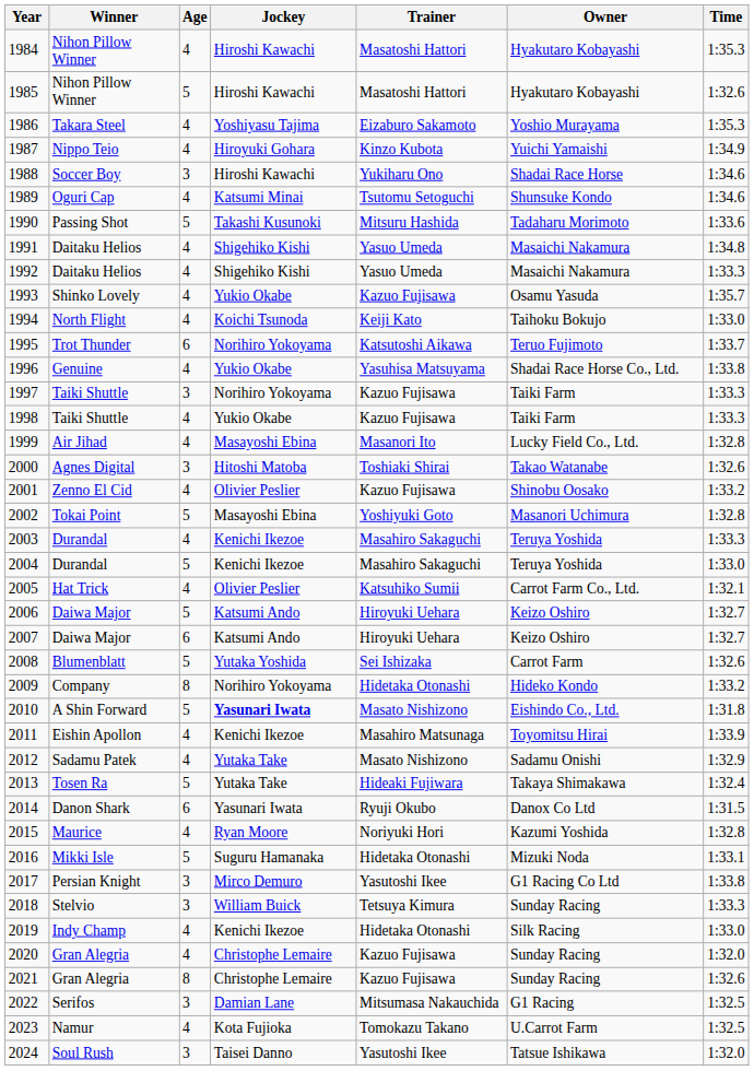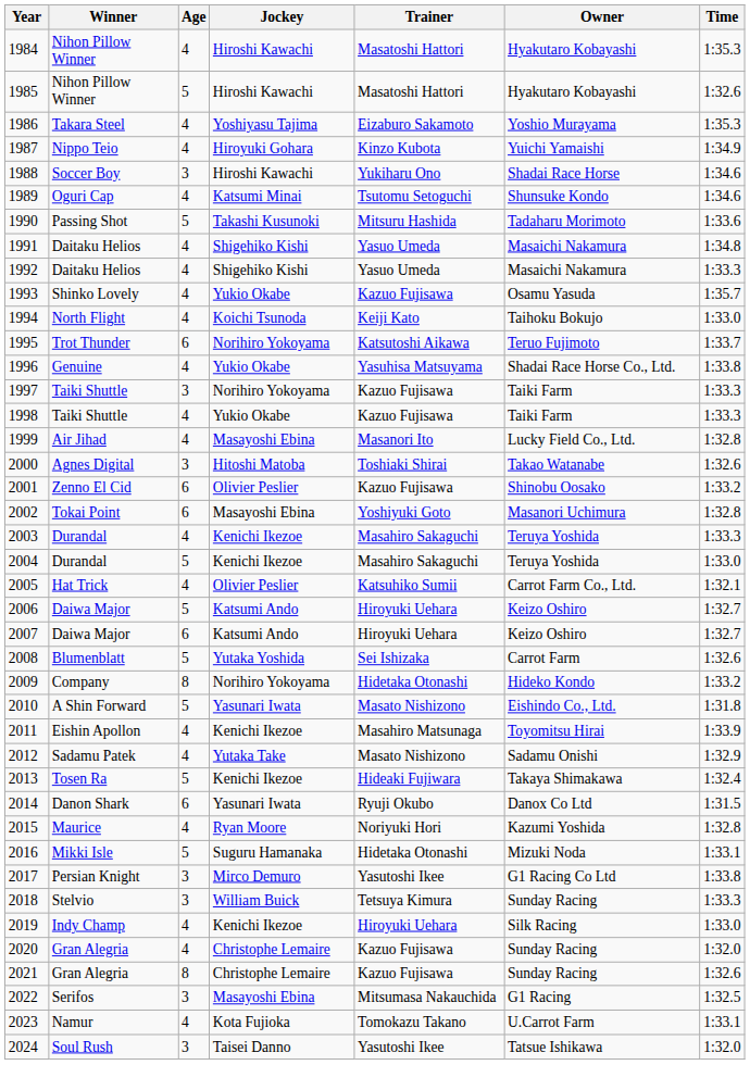 <table class="wikitable sortable" style="font-size:90%">
 <tr>
 <th width="36px">Year<br></th>
 <th width="120px">Winner<br></th>
 <th>Age<br></th>
 <th width="135px">Jockey<br></th>
 <th width="140px">Trainer<br></th>
 <th width="185px">Owner<br></th>
 <th>Time<br></th>
 </tr>
 <tr>
 <td>1984</td>
 <td><a href='#'>Nihon Pillow Winner</a></td>
 <td>4</td>
 <td><a href='#'>Hiroshi Kawachi</a></td>
 <td><a href='#'>Masatoshi Hattori</a></td>
 <td><a href='#'>Hyakutaro Kobayashi</a></td>
 <td>1:35.3</td>
 </tr>
 <tr>
 <td>1985</td>
 <td>Nihon Pillow Winner</td>
 <td>5</td>
 <td>Hiroshi Kawachi</td>
 <td>Masatoshi Hattori</td>
 <td>Hyakutaro Kobayashi</td>
 <td>1:32.6</td>
 </tr>
 <tr>
 <td>1986</td>
 <td><a href='#'>Takara Steel</a></td>
 <td>4</td>
 <td><a href='#'>Yoshiyasu Tajima</a></td>
 <td><a href='#'>Eizaburo Sakamoto</a></td>
 <td><a href='#'>Yoshio Murayama</a></td>
 <td>1:35.3</td>
 </tr>
 <tr>
 <td>1987</td>
 <td><a href='#'>Nippo Teio</a></td>
 <td>4</td>
 <td><a href='#'>Hiroyuki Gohara</a></td>
 <td><a href='#'>Kinzo Kubota</a></td>
 <td><a href='#'>Yuichi Yamaishi</a></td>
 <td>1:34.9</td>
 </tr>
 <tr>
 <td>1988</td>
 <td><a href='#'>Soccer Boy</a></td>
 <td>3</td>
 <td>Hiroshi Kawachi</td>
 <td><a href='#'>Yukiharu Ono</a></td>
 <td><a href='#'>Shadai Race Horse</a></td>
 <td>1:34.6</td>
 </tr>
 <tr>
 <td>1989</td>
 <td><a href='#'>Oguri Cap</a></td>
 <td>4</td>
 <td><a href='#'>Katsumi Minai</a></td>
 <td><a href='#'>Tsutomu Setoguchi</a></td>
 <td><a href='#'>Shunsuke Kondo</a></td>
 <td>1:34.6</td>
 </tr>
 <tr>
 <td>1990</td>
 <td>Passing Shot</td>
 <td>5</td>
 <td><a href='#'>Takashi Kusunoki</a></td>
 <td><a href='#'>Mitsuru Hashida</a></td>
 <td><a href='#'>Tadaharu Morimoto</a></td>
 <td>1:33.6</td>
 </tr>
 <tr>
 <td>1991</td>
 <td>Daitaku Helios</td>
 <td>4</td>
 <td><a href='#'>Shigehiko Kishi</a></td>
 <td><a href='#'>Yasuo Umeda</a></td>
 <td><a href='#'>Masaichi Nakamura</a></td>
 <td>1:34.8</td>
 </tr>
 <tr>
 <td>1992</td>
 <td>Daitaku Helios</td>
 <td>4</td>
 <td>Shigehiko Kishi</td>
 <td>Yasuo Umeda</td>
 <td>Masaichi Nakamura</td>
 <td>1:33.3</td>
 </tr>
 <tr>
 <td>1993</td>
 <td>Shinko Lovely</td>
 <td>4</td>
 <td><a href='#'>Yukio Okabe</a></td>
 <td><a href='#'>Kazuo Fujisawa</a></td>
 <td>Osamu Yasuda</td>
 <td>1:35.7</td>
 </tr>
 <tr>
 <td>1994</td>
 <td><a href='#'>North Flight</a></td>
 <td>4</td>
 <td><a href='#'>Koichi Tsunoda</a></td>
 <td><a href='#'>Keiji Kato</a></td>
 <td>Taihoku Bokujo</td>
 <td>1:33.0</td>
 </tr>
 <tr>
 <td>1995</td>
 <td><a href='#'>Trot Thunder</a></td>
 <td>6</td>
 <td><a href='#'>Norihiro Yokoyama</a></td>
 <td><a href='#'>Katsutoshi Aikawa</a></td>
 <td><a href='#'>Teruo Fujimoto</a></td>
 <td>1:33.7</td>
 </tr>
 <tr>
 <td>1996</td>
 <td><a href='#'>Genuine</a></td>
 <td>4</td>
 <td><a href='#'>Yukio Okabe</a></td>
 <td><a href='#'>Yasuhisa Matsuyama</a></td>
 <td>Shadai Race Horse Co., Ltd.</td>
 <td>1:33.8</td>
 </tr>
 <tr>
 <td>1997</td>
 <td><a href='#'>Taiki Shuttle</a></td>
 <td>3</td>
 <td>Norihiro Yokoyama</td>
 <td>Kazuo Fujisawa</td>
 <td>Taiki Farm</td>
 <td>1:33.3</td>
 </tr>
 <tr>
 <td>1998</td>
 <td>Taiki Shuttle</td>
 <td>4</td>
 <td>Yukio Okabe</td>
 <td>Kazuo Fujisawa</td>
 <td>Taiki Farm</td>
 <td>1:33.3</td>
 </tr>
 <tr>
 <td>1999</td>
 <td><a href='#'>Air Jihad</a></td>
 <td>4</td>
 <td><a href='#'>Masayoshi Ebina</a></td>
 <td><a href='#'>Masanori Ito</a></td>
 <td>Lucky Field Co., Ltd.</td>
 <td>1:32.8</td>
 </tr>
 <tr>
 <td>2000</td>
 <td><a href='#'>Agnes Digital</a></td>
 <td>3</td>
 <td><a href='#'>Hitoshi Matoba</a></td>
 <td><a href='#'>Toshiaki Shirai</a></td>
 <td><a href='#'>Takao Watanabe</a></td>
 <td>1:32.6</td>
 </tr>
 <tr>
 <td>2001</td>
 <td><a href='#'>Zenno El Cid</a></td>
-<td>4</td>
+<td>6</td>
 <td><a href='#'>Olivier Peslier</a></td>
 <td>Kazuo Fujisawa</td>
 <td><a href='#'>Shinobu Oosako</a></td>
 <td>1:33.2</td>
 </tr>
 <tr>
 <td>2002</td>
 <td><a href='#'>Tokai Point</a></td>
-<td>5</td>
+<td>6</td>
 <td>Masayoshi Ebina</td>
 <td><a href='#'>Yoshiyuki Goto</a></td>
 <td><a href='#'>Masanori Uchimura</a></td>
 <td>1:32.8</td>
 </tr>
 <tr>
 <td>2003</td>
 <td><a href='#'>Durandal</a></td>
 <td>4</td>
 <td><a href='#'>Kenichi Ikezoe</a></td>
 <td><a href='#'>Masahiro Sakaguchi</a></td>
 <td><a href='#'>Teruya Yoshida</a></td>
 <td>1:33.3</td>
 </tr>
 <tr>
 <td>2004</td>
 <td>Durandal</td>
 <td>5</td>
 <td>Kenichi Ikezoe</td>
 <td>Masahiro Sakaguchi</td>
 <td>Teruya Yoshida</td>
 <td>1:33.0</td>
 </tr>
 <tr>
 <td>2005</td>
 <td><a href='#'>Hat Trick</a></td>
 <td>4</td>
 <td><a href='#'>Olivier Peslier</a></td>
 <td><a href='#'>Katsuhiko Sumii</a></td>
 <td>Carrot Farm Co., Ltd.</td>
 <td>1:32.1</td>
 </tr>
 <tr>
 <td>2006</td>
 <td><a href='#'>Daiwa Major</a></td>
 <td>5</td>
 <td><a href='#'>Katsumi Ando</a></td>
 <td><a href='#'>Hiroyuki Uehara</a></td>
 <td><a href='#'>Keizo Oshiro</a></td>
 <td>1:32.7</td>
 </tr>
 <tr>
 <td>2007</td>
 <td>Daiwa Major</td>
 <td>6</td>
 <td>Katsumi Ando</td>
 <td>Hiroyuki Uehara</td>
 <td>Keizo Oshiro</td>
 <td>1:32.7</td>
 </tr>
 <tr>
 <td>2008</td>
 <td><a href='#'>Blumenblatt</a></td>
 <td>5</td>
 <td><a href='#'>Yutaka Yoshida</a></td>
 <td><a href='#'>Sei Ishizaka</a></td>
 <td>Carrot Farm</td>
 <td>1:32.6</td>
 </tr>
 <tr>
 <td>2009</td>
 <td>Company</td>
 <td>8</td>
 <td>Norihiro Yokoyama</td>
 <td><a href='#'>Hidetaka Otonashi</a></td>
 <td><a href='#'>Hideko Kondo</a></td>
 <td>1:33.2</td>
 </tr>
 <tr>
 <td>2010</td>
 <td>A Shin Forward</td>
 <td>5</td>
-<td><strong><a href='#'>Yasunari Iwata</a></strong></td>
+<td><a href='#'>Yasunari Iwata</a></td>
 <td><a href='#'>Masato Nishizono</a></td>
 <td><a href='#'>Eishindo Co., Ltd.</a></td>
 <td>1:31.8</td>
 </tr>
 <tr>
 <td>2011</td>
 <td>Eishin Apollon</td>
 <td>4</td>
 <td>Kenichi Ikezoe</td>
 <td>Masahiro Matsunaga</td>
 <td><a href='#'>Toyomitsu Hirai</a></td>
 <td>1:33.9</td>
 </tr>
 <tr>
 <td>2012</td>
 <td>Sadamu Patek</td>
 <td>4</td>
 <td><a href='#'>Yutaka Take</a></td>
 <td>Masato Nishizono</td>
 <td>Sadamu Onishi</td>
 <td>1:32.9</td>
 </tr>
 <tr>
 <td>2013</td>
 <td><a href='#'>Tosen Ra</a></td>
 <td>5</td>
-<td>Yutaka Take</td>
+<td>Kenichi Ikezoe</td>
 <td><a href='#'>Hideaki Fujiwara</a></td>
 <td>Takaya Shimakawa</td>
 <td>1:32.4</td>
 </tr>
 <tr>
 <td>2014</td>
 <td>Danon Shark</td>
 <td>6</td>
 <td>Yasunari Iwata</td>
 <td>Ryuji Okubo</td>
 <td>Danox Co Ltd</td>
 <td>1:31.5</td>
 </tr>
 <tr>
 <td>2015</td>
 <td><a href='#'>Maurice</a></td>
 <td>4</td>
 <td><a href='#'>Ryan Moore</a></td>
 <td>Noriyuki Hori</td>
 <td>Kazumi Yoshida</td>
 <td>1:32.8</td>
 </tr>
 <tr>
 <td>2016</td>
 <td><a href='#'>Mikki Isle</a></td>
 <td>5</td>
 <td>Suguru Hamanaka</td>
 <td>Hidetaka Otonashi</td>
 <td>Mizuki Noda</td>
 <td>1:33.1</td>
 </tr>
 <tr>
 <td>2017</td>
 <td>Persian Knight</td>
 <td>3</td>
 <td><a href='#'>Mirco Demuro</a></td>
 <td>Yasutoshi Ikee</td>
 <td>G1 Racing Co Ltd</td>
 <td>1:33.8</td>
 </tr>
 <tr>
 <td>2018</td>
 <td>Stelvio</td>
 <td>3</td>
 <td><a href='#'>William Buick</a></td>
 <td>Tetsuya Kimura</td>
 <td>Sunday Racing</td>
 <td>1:33.3</td>
 </tr>
 <tr>
 <td>2019</td>
 <td><a href='#'>Indy Champ</a></td>
 <td>4</td>
 <td>Kenichi Ikezoe</td>
-<td>Hidetaka Otonashi</td>
+<td><a href='#'>Hiroyuki Uehara</a></td>
 <td>Silk Racing</td>
 <td>1:33.0</td>
 </tr>
 <tr>
 <td>2020</td>
 <td><a href='#'>Gran Alegria</a></td>
 <td>4</td>
 <td><a href='#'>Christophe Lemaire</a></td>
 <td>Kazuo Fujisawa</td>
 <td>Sunday Racing</td>
 <td>1:32.0</td>
 </tr>
 <tr>
 <td>2021</td>
 <td>Gran Alegria</td>
 <td>8</td>
 <td>Christophe Lemaire</td>
 <td>Kazuo Fujisawa</td>
 <td>Sunday Racing</td>
 <td>1:32.6</td>
 </tr>
 <tr>
 <td>2022</td>
 <td>Serifos</td>
 <td>3</td>
-<td><a href='#'>Damian Lane</a></td>
+<td><a href='#'>Masayoshi Ebina</a></td>
 <td>Mitsumasa Nakauchida</td>
 <td>G1 Racing</td>
 <td>1:32.5</td>
 </tr>
 <tr>
 <td>2023</td>
 <td>Namur</td>
 <td>4</td>
 <td>Kota Fujioka</td>
 <td>Tomokazu Takano</td>
 <td>U.Carrot Farm</td>
-<td>1:32.5</td>
+<td>1:33.1</td>
 </tr>
 <tr>
 <td>2024</td>
 <td><a href='#'>Soul Rush</a></td>
 <td>3</td>
 <td>Taisei Danno</td>
 <td>Yasutoshi Ikee</td>
 <td>Tatsue Ishikawa</td>
 <td>1:32.0</td>
 </tr>
 </table>
